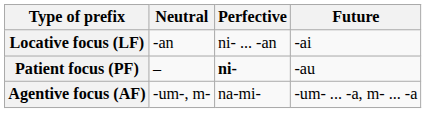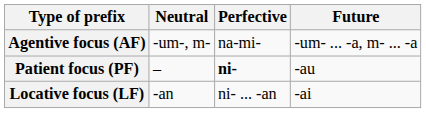 <table class="wikitable">
 <tr>
 <th>Type of prefix</th>
 <th c=01>Neutral</th>
 <th c=02>Perfective</th>
 <th c=03>Future</th>
 </tr>
 <tr>
-<th>Locative focus (LF)</th>
-<td c=01>-an</td>
-<td c=02>ni- ... -an</td>
-<td c=03>-ai</td>
+<th>Agentive focus (AF)</th>
+<td c=01>-um-, m-</td>
+<td c=02>na-mi-</td>
+<td c=03>-um- ... -a, m- ... -a</td>
 </tr>
 <tr>
 <th>Patient focus (PF)</th>
 <td c=01>–</td>
 <td c=02><strong>ni-</strong></td>
 <td c=03>-au</td>
 </tr>
 <tr>
-<th>Agentive focus (AF)</th>
-<td c=01>-um-, m-</td>
-<td c=02>na-mi-</td>
-<td c=03>-um- ... -a, m- ... -a</td>
+<th>Locative focus (LF)</th>
+<td c=01>-an</td>
+<td c=02>ni- ... -an</td>
+<td c=03>-ai</td>
 </tr>
 </table>
